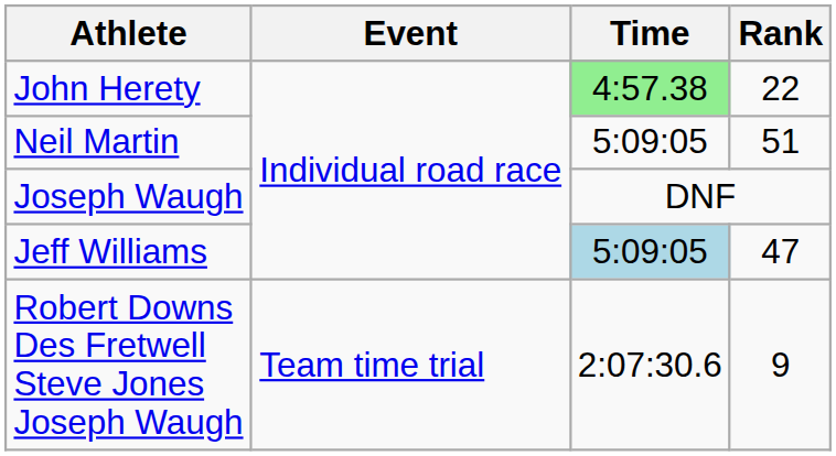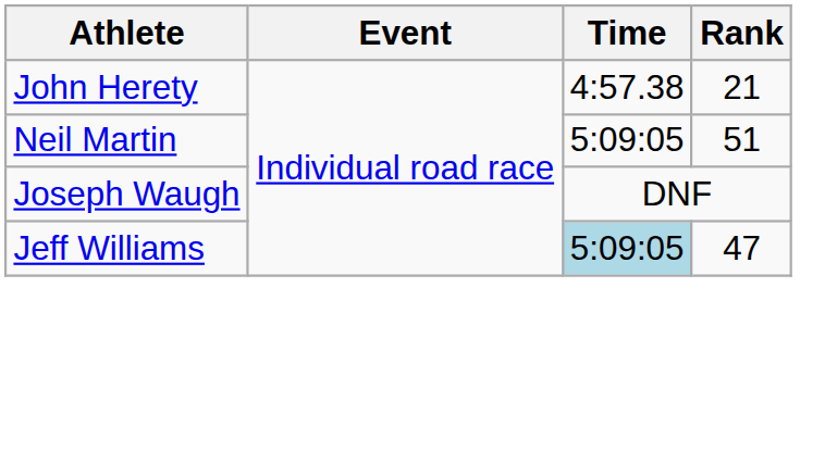 <table class="wikitable" style="font-size:90%;">
 <tr>
 <th>Athlete</th>
 <th>Event</th>
 <th>Time</th>
 <th>Rank</th>
 </tr>
 <tr align=center>
 <td align=left><a href='#'>John Herety</a></td>
 <td align=left rowspan=4><a href='#'>Individual road race</a></td>
-<td style="background: lightgreen;">4:57.38</td>
-<td>22</td>
+<td>4:57.38</td>
+<td>21</td>
 </tr>
 <tr align=center>
 <td align=left><a href='#'>Neil Martin</a></td>
 <td>5:09:05</td>
 <td>51</td>
 </tr>
 <tr align=center>
 <td align=left><a href='#'>Joseph Waugh</a></td>
 <td colspan=2>DNF</td>
 </tr>
 <tr align=center>
 <td align=left><a href='#'>Jeff Williams</a></td>
 <td style="background: lightblue;">5:09:05</td>
 <td>47</td>
 </tr>
-<tr align=center>
-<td align=left><a href='#'>Robert Downs</a><br><a href='#'>Des Fretwell</a><br><a href='#'>Steve Jones</a><br><a href='#'>Joseph Waugh</a></td>
-<td align=left><a href='#'>Team time trial</a></td>
-<td>2:07:30.6</td>
-<td>9</td>
-</tr>
 </table>
